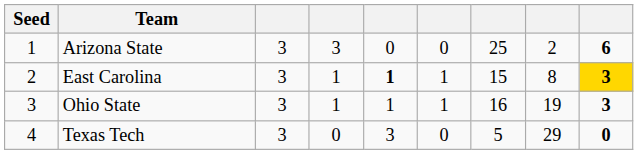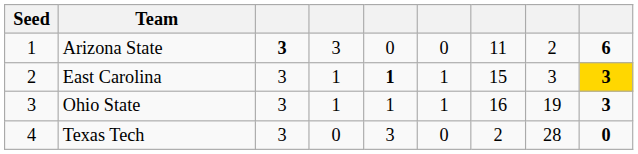 <table class="wikitable" style="text-align:center;">
 <tr>
 <th width=40>Seed</th>
 <th width=165>Team</th>
 <th width=40></th>
 <th width=40></th>
 <th width=40></th>
 <th width=40></th>
 <th width=40></th>
 <th width=40></th>
 <th width=40></th>
 </tr>
 <tr>
 <td>1</td>
 <td style="text-align:left;">Arizona State</td>
-<td>3</td>
+<td><strong>3</strong></td>
 <td>3</td>
 <td>0</td>
 <td>0</td>
-<td>25</td>
+<td>11</td>
 <td>2</td>
 <td><strong>6</strong></td>
 </tr>
 <tr>
 <td>2</td>
 <td style="text-align:left;">East Carolina</td>
 <td>3</td>
 <td>1</td>
 <td><strong>1</strong></td>
 <td>1</td>
 <td>15</td>
-<td>8</td>
+<td>3</td>
 <td style="background: gold;"><strong>3</strong></td>
 </tr>
 <tr>
 <td>3</td>
 <td style="text-align:left;">Ohio State</td>
 <td>3</td>
 <td>1</td>
 <td>1</td>
 <td>1</td>
 <td>16</td>
 <td>19</td>
 <td><strong>3</strong></td>
 </tr>
 <tr>
 <td>4</td>
 <td style="text-align:left;">Texas Tech</td>
 <td>3</td>
 <td>0</td>
 <td>3</td>
 <td>0</td>
-<td>5</td>
-<td>29</td>
+<td>2</td>
+<td>28</td>
 <td><strong>0</strong></td>
 </tr>
 </table>
